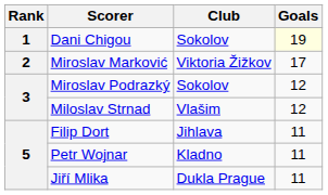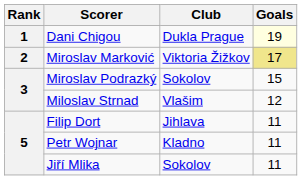 <table class="wikitable" style="text-align:center">
 <tr>
 <th>Rank</th>
 <th>Scorer</th>
 <th>Club</th>
 <th>Goals</th>
 </tr>
 <tr>
 <th>1</th>
 <td align="left"> <a href='#'>Dani Chigou</a></td>
-<td align="left"><a href='#'>Sokolov</a></td>
+<td align="left"><a href='#'>Dukla Prague</a></td>
 <td style="background: lightyellow;">19</td>
 </tr>
 <tr>
 <th>2</th>
 <td align="left"> <a href='#'>Miroslav Marković</a></td>
 <td align="left"><a href='#'>Viktoria Žižkov</a></td>
-<td>17</td>
+<td style="background: khaki;">17</td>
 </tr>
 <tr>
 <th rowspan="2">3</th>
 <td align="left"> <a href='#'>Miroslav Podrazký</a></td>
 <td align="left"><a href='#'>Sokolov</a></td>
-<td>12</td>
+<td>15</td>
 </tr>
 <tr>
 <td align="left"> <a href='#'>Miloslav Strnad</a></td>
 <td align="left"><a href='#'>Vlašim</a></td>
 <td>12</td>
 </tr>
 <tr>
 <th rowspan="3">5</th>
 <td align="left"> <a href='#'>Filip Dort</a></td>
 <td align="left"><a href='#'>Jihlava</a></td>
 <td>11</td>
 </tr>
 <tr>
 <td align="left"> <a href='#'>Petr Wojnar</a></td>
 <td align="left"><a href='#'>Kladno</a></td>
 <td>11</td>
 </tr>
 <tr>
 <td align="left"> <a href='#'>Jiří Mlika</a></td>
-<td align="left"><a href='#'>Dukla Prague</a></td>
+<td align="left"><a href='#'>Sokolov</a></td>
 <td>11</td>
 </tr>
 </table>
